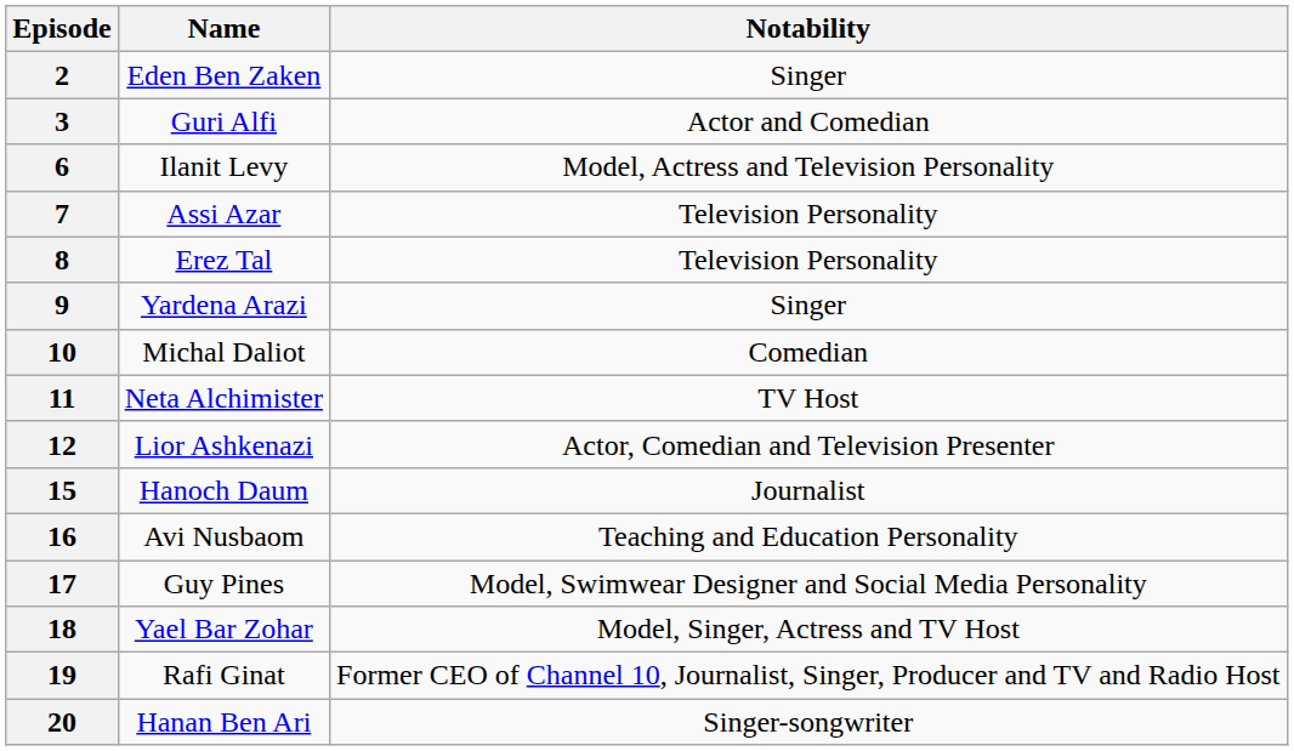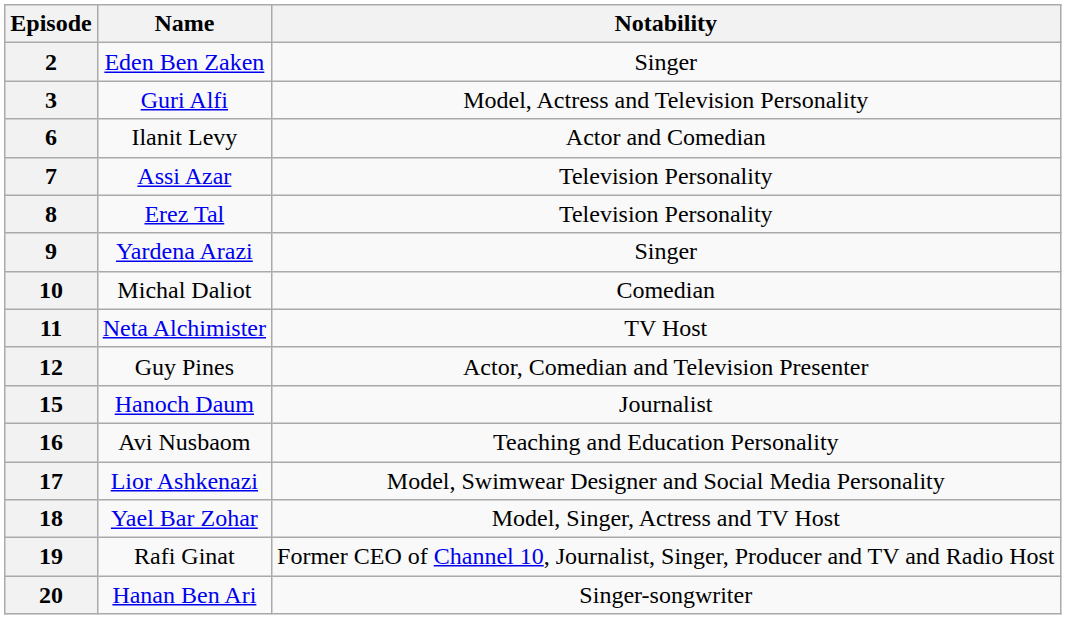 <table class="wikitable" style="text-align:center; ">
 <tr>
 <th>Episode</th>
 <th>Name</th>
 <th>Notability</th>
 </tr>
 <tr>
 <th>2</th>
 <td><a href='#'>Eden Ben Zaken</a></td>
 <td>Singer</td>
 </tr>
 <tr>
 <th>3</th>
 <td><a href='#'>Guri Alfi</a></td>
-<td>Actor and Comedian</td>
+<td>Model, Actress and Television Personality</td>
 </tr>
 <tr>
 <th>6</th>
 <td>Ilanit Levy</td>
-<td>Model, Actress and Television Personality</td>
+<td>Actor and Comedian</td>
 </tr>
 <tr>
 <th>7</th>
 <td><a href='#'>Assi Azar</a></td>
 <td>Television Personality</td>
 </tr>
 <tr>
 <th>8</th>
 <td><a href='#'>Erez Tal</a></td>
 <td>Television Personality</td>
 </tr>
 <tr>
 <th>9</th>
 <td><a href='#'>Yardena Arazi</a></td>
 <td>Singer</td>
 </tr>
 <tr>
 <th>10</th>
 <td>Michal Daliot</td>
 <td>Comedian</td>
 </tr>
 <tr>
 <th>11</th>
 <td><a href='#'>Neta Alchimister</a></td>
 <td>TV Host</td>
 </tr>
 <tr>
 <th>12</th>
-<td><a href='#'>Lior Ashkenazi</a></td>
+<td>Guy Pines</td>
 <td>Actor, Comedian and Television Presenter</td>
 </tr>
 <tr>
 <th>15</th>
 <td><a href='#'>Hanoch Daum</a></td>
 <td>Journalist</td>
 </tr>
 <tr>
 <th>16</th>
 <td>Avi Nusbaom</td>
 <td>Teaching and Education Personality</td>
 </tr>
 <tr>
 <th>17</th>
-<td>Guy Pines</td>
+<td><a href='#'>Lior Ashkenazi</a></td>
 <td>Model, Swimwear Designer and Social Media Personality</td>
 </tr>
 <tr>
 <th>18</th>
 <td><a href='#'>Yael Bar Zohar</a></td>
 <td>Model, Singer, Actress and TV Host</td>
 </tr>
 <tr>
 <th>19</th>
 <td>Rafi Ginat</td>
 <td>Former CEO of <a href='#'>Channel 10</a>, Journalist, Singer, Producer and TV and Radio Host</td>
 </tr>
 <tr>
 <th>20</th>
 <td><a href='#'>Hanan Ben Ari</a></td>
 <td>Singer-songwriter</td>
 </tr>
 </table>
